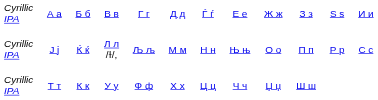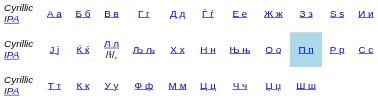 <table cellpadding="10" style="margin:auto; text-align:center;">
 <tr>
 <td align="left"><em>Cyrillic</em><br><em><a href='#'>IPA</a></em></td>
 <td><a href='#'>А а</a><br></td>
 <td><a href='#'>Б б</a><br></td>
 <td><a href='#'>В в</a><br></td>
 <td><a href='#'>Г г</a><br></td>
 <td><a href='#'>Д д</a><br></td>
 <td><a href='#'>Ѓ ѓ</a><br></td>
 <td><a href='#'>Е е</a><br></td>
 <td><a href='#'>Ж ж</a><br></td>
 <td><a href='#'>З з</a><br></td>
 <td><a href='#'>Ѕ ѕ</a><br></td>
 <td><a href='#'>И и</a><br></td>
 </tr>
 <tr>
 <td align="left"><em>Cyrillic</em><br><em><a href='#'>IPA</a></em></td>
 <td><a href='#'>Ј ј</a><br></td>
 <td><a href='#'>Ќ ќ</a><br></td>
 <td><a href='#'>Л л</a><br>/ɫ/, </td>
 <td><a href='#'>Љ љ</a><br></td>
-<td><a href='#'>М м</a><br></td>
+<td><a href='#'>Х х</a><br></td>
 <td><a href='#'>Н н</a><br></td>
 <td><a href='#'>Њ њ</a><br></td>
 <td><a href='#'>О о</a><br></td>
-<td><a href='#'>П п</a><br></td>
+<td style="background: lightblue;"><a href='#'>П п</a><br></td>
 <td><a href='#'>Р р</a><br></td>
 <td><a href='#'>С с</a><br></td>
 </tr>
 <tr>
 <td align="left"><em>Cyrillic</em><br><em><a href='#'>IPA</a></em></td>
 <td><a href='#'>Т т</a><br></td>
 <td><a href='#'>К к</a><br></td>
 <td><a href='#'>У у</a><br></td>
 <td><a href='#'>Ф ф</a><br></td>
-<td><a href='#'>Х х</a><br></td>
+<td><a href='#'>М м</a><br></td>
 <td><a href='#'>Ц ц</a><br></td>
 <td><a href='#'>Ч ч</a><br></td>
 <td><a href='#'>Џ џ</a><br></td>
 <td><a href='#'>Ш ш</a><br></td>
 </tr>
 </table>
